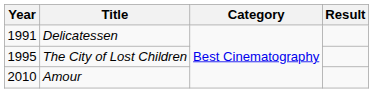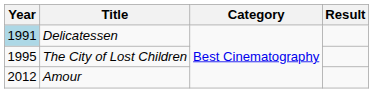 <table class="wikitable">
 <tr>
 <th>Year</th>
 <th>Title</th>
 <th>Category</th>
 <th>Result</th>
 </tr>
 <tr>
-<td>1991</td>
+<td style="background: lightblue;">1991</td>
 <td><em>Delicatessen</em></td>
 <td rowspan=3><a href='#'>Best Cinematography</a></td>
 <td></td>
 </tr>
 <tr>
 <td>1995</td>
 <td><em>The City of Lost Children</em></td>
 <td></td>
 </tr>
 <tr>
-<td>2010</td>
+<td>2012</td>
 <td><em>Amour</em></td>
 <td></td>
 </tr>
 </table>
